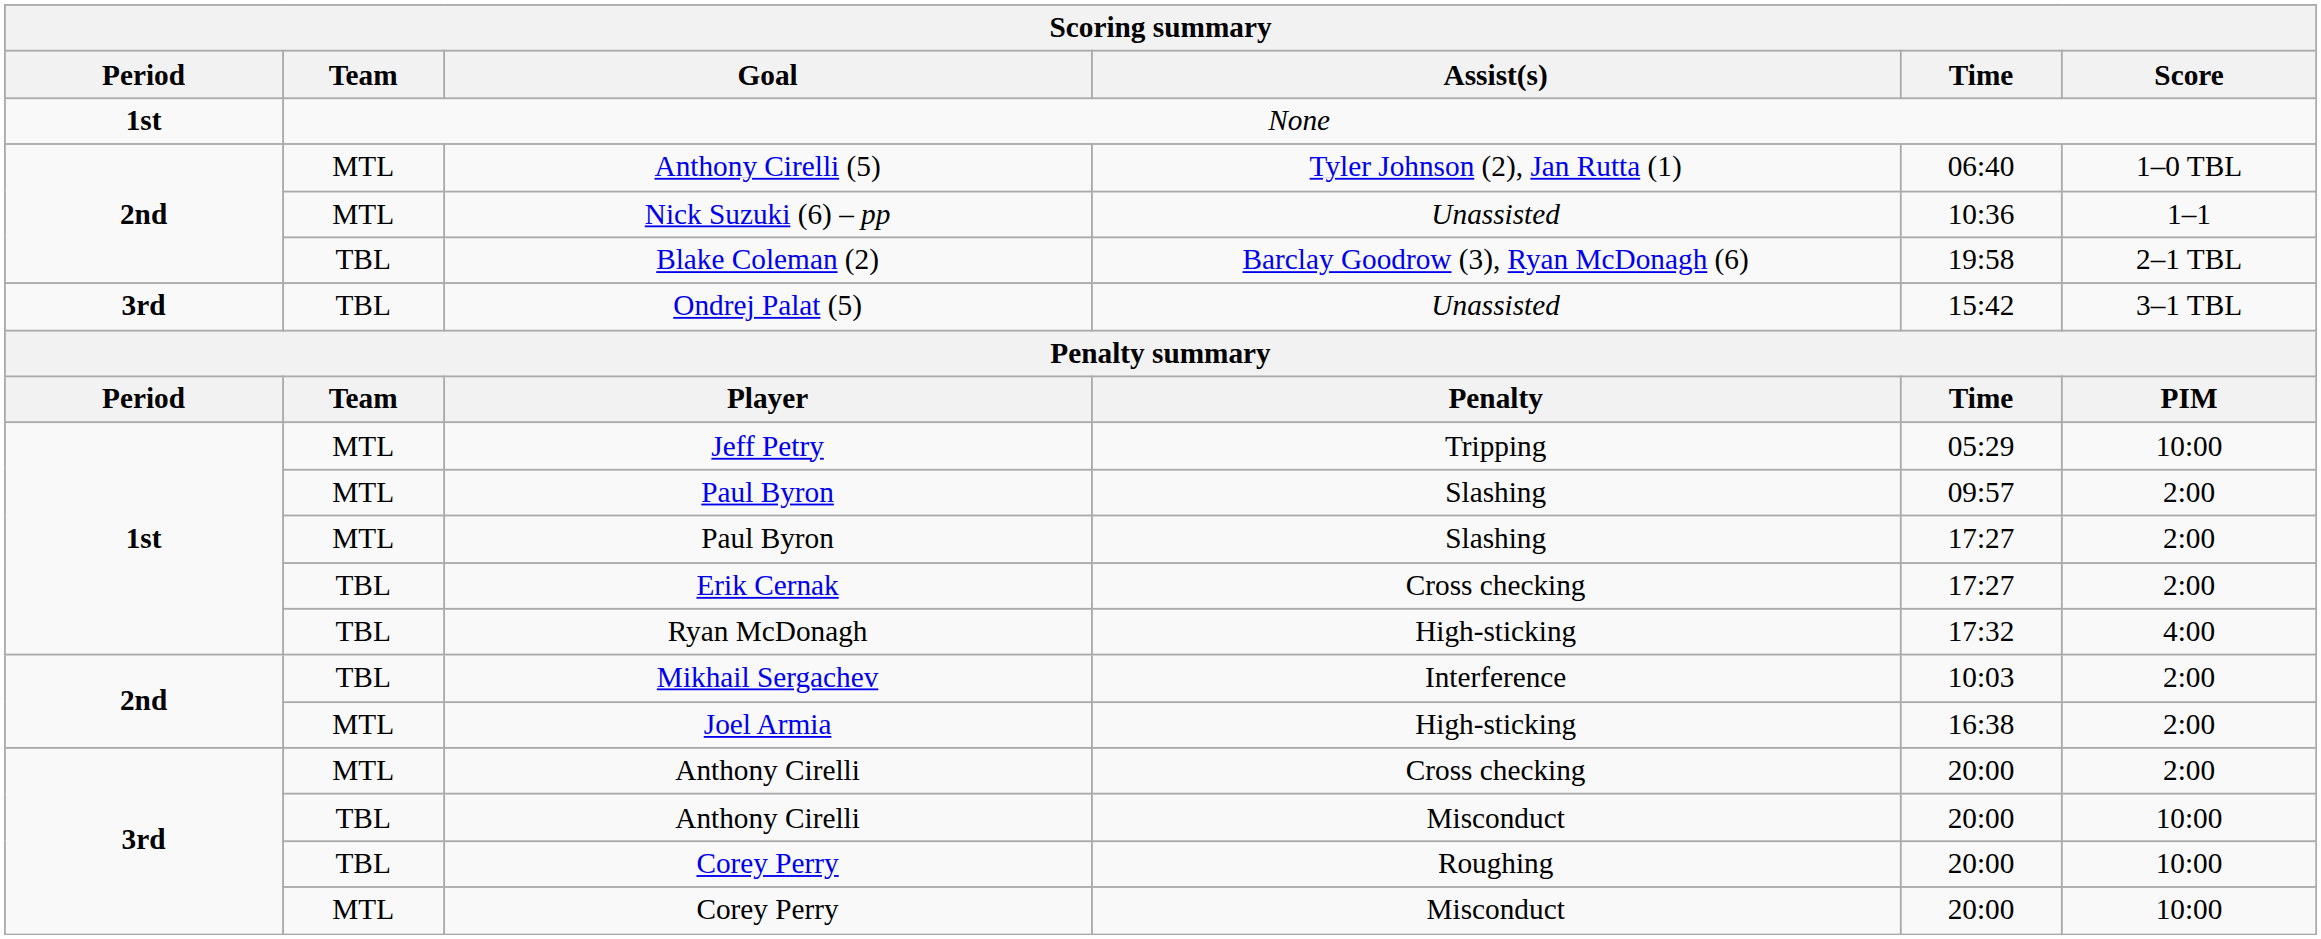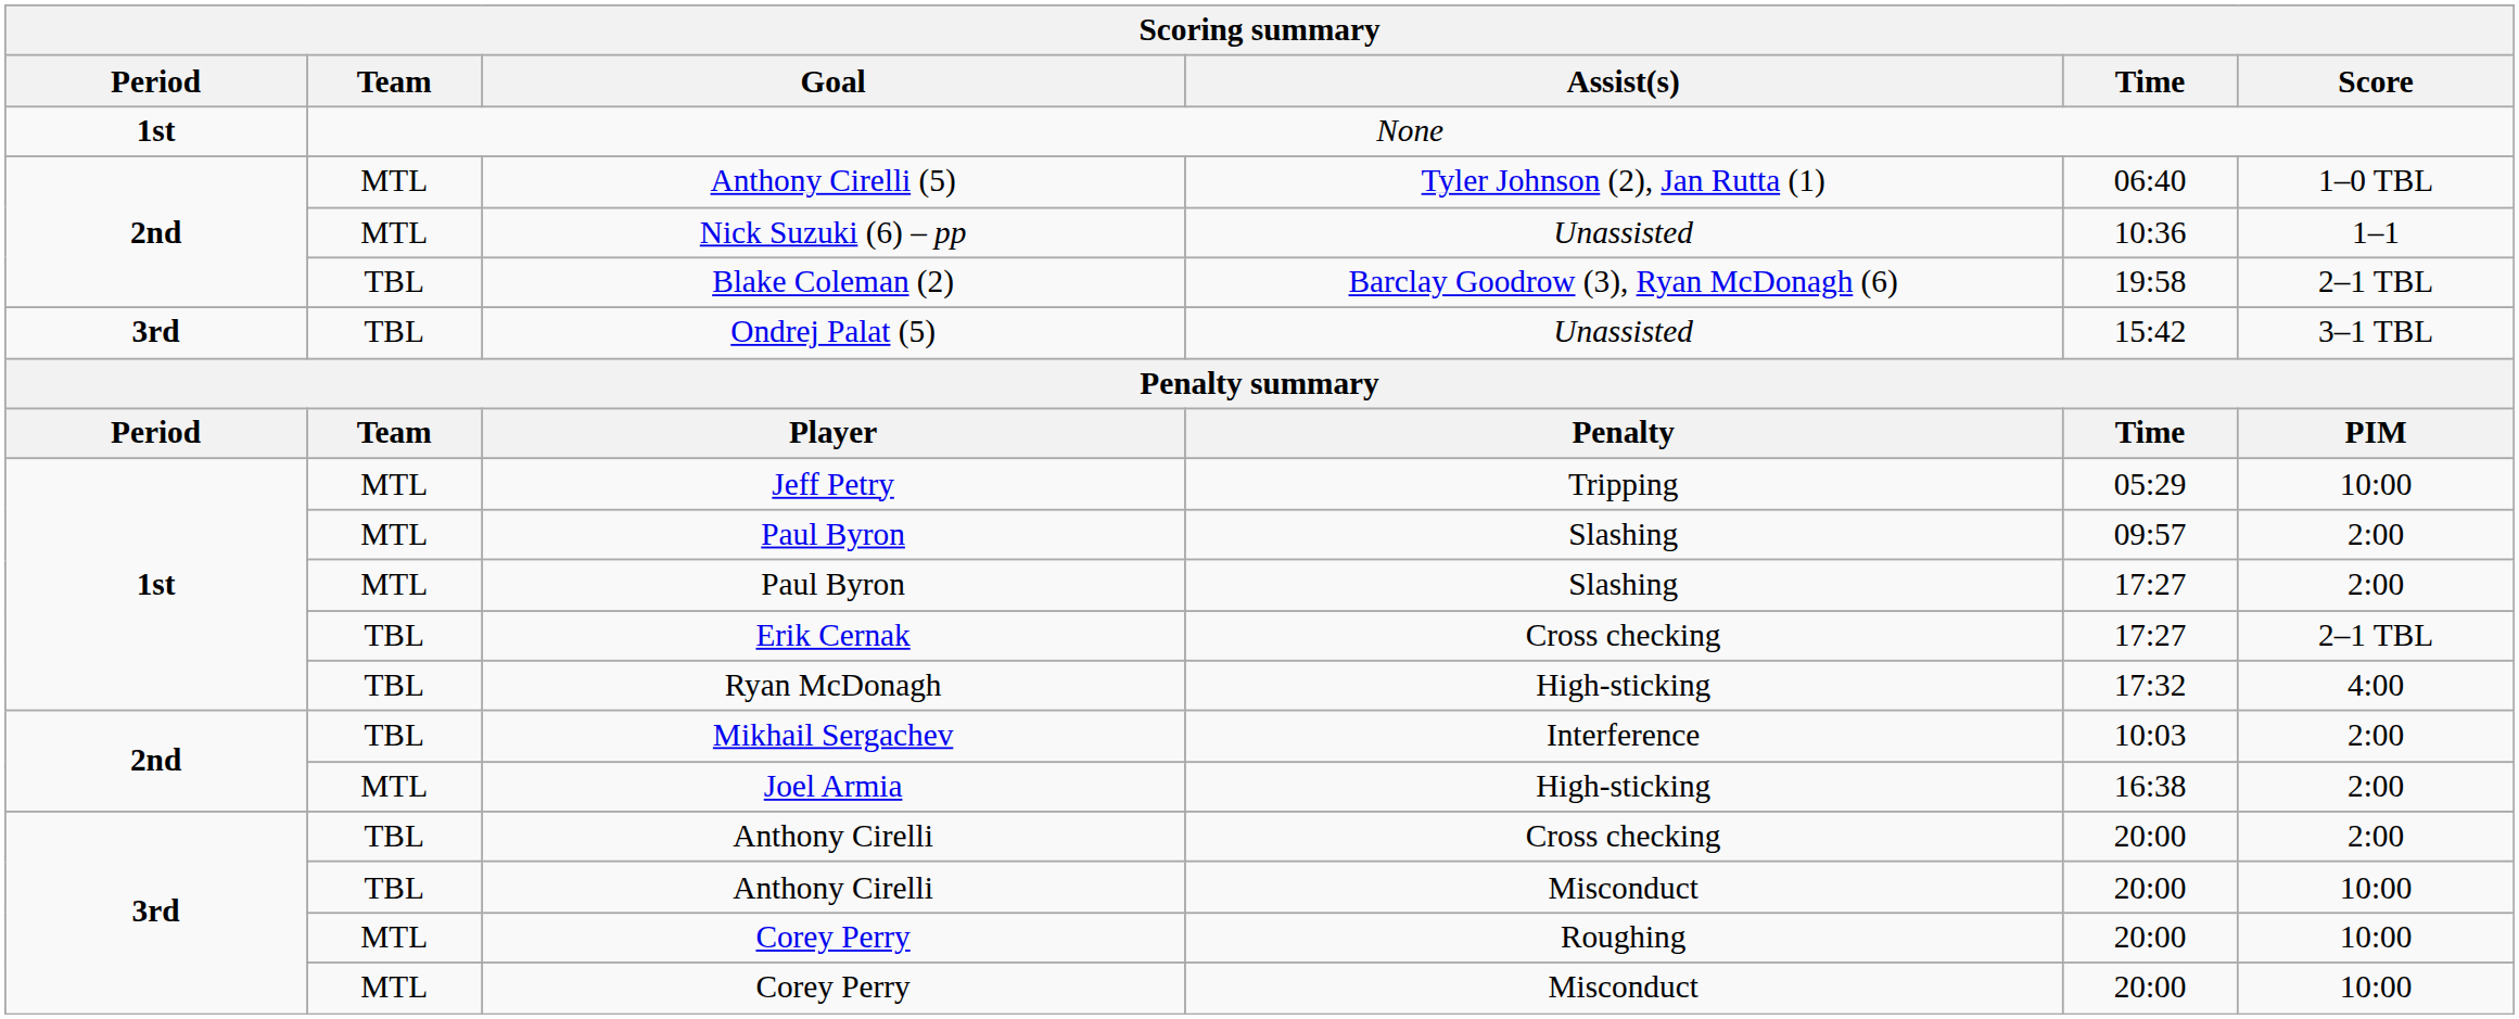 <table class="wikitable" style="text-align:center; width:100%;">
 <tr>
 <th colspan="6">Scoring summary</th>
 </tr>
 <tr>
 <th style="width:12%;">Period</th>
 <th style="width:7%;">Team</th>
 <th style="width:28%;">Goal</th>
 <th style="width:35%;">Assist(s)</th>
 <th style="width:7%;">Time</th>
 <th style="width:11%;">Score</th>
 </tr>
 <tr>
 <td rowspan="1"><strong>1st</strong></td>
 <td colspan="5"><em>None</em></td>
 </tr>
 <tr>
 <td rowspan="3"><strong>2nd</strong></td>
 <td>MTL</td>
 <td><a href='#'>Anthony Cirelli</a> (5)</td>
 <td><a href='#'>Tyler Johnson</a> (2), <a href='#'>Jan Rutta</a> (1)</td>
 <td>06:40</td>
 <td>1–0 TBL</td>
 </tr>
 <tr>
 <td>MTL</td>
 <td><a href='#'>Nick Suzuki</a> (6) – <em>pp</em></td>
 <td><em>Unassisted</em></td>
 <td>10:36</td>
 <td>1–1</td>
 </tr>
 <tr>
 <td>TBL</td>
 <td><a href='#'>Blake Coleman</a> (2)</td>
 <td><a href='#'>Barclay Goodrow</a> (3), <a href='#'>Ryan McDonagh</a> (6)</td>
 <td>19:58</td>
 <td>2–1 TBL</td>
 </tr>
 <tr>
 <td rowspan="1"><strong>3rd</strong></td>
 <td>TBL</td>
 <td><a href='#'>Ondrej Palat</a> (5)</td>
 <td><em>Unassisted</em></td>
 <td>15:42</td>
 <td>3–1 TBL</td>
 </tr>
 <tr>
 <th colspan="6">Penalty summary</th>
 </tr>
 <tr>
 <th style="width:12%;">Period</th>
 <th style="width:7%;">Team</th>
 <th style="width:28%;">Player</th>
 <th style="width:35%;">Penalty</th>
 <th style="width:7%;">Time</th>
 <th style="width:11%;">PIM</th>
 </tr>
 <tr>
 <td rowspan="5"><strong>1st</strong></td>
 <td>MTL</td>
 <td><a href='#'>Jeff Petry</a></td>
 <td>Tripping</td>
 <td>05:29</td>
 <td>10:00</td>
 </tr>
 <tr>
 <td>MTL</td>
 <td><a href='#'>Paul Byron</a></td>
 <td>Slashing</td>
 <td>09:57</td>
 <td>2:00</td>
 </tr>
 <tr>
 <td>MTL</td>
 <td>Paul Byron</td>
 <td>Slashing</td>
 <td>17:27</td>
 <td>2:00</td>
 </tr>
 <tr>
 <td>TBL</td>
 <td><a href='#'>Erik Cernak</a></td>
 <td>Cross checking</td>
 <td>17:27</td>
-<td>2:00</td>
+<td>2–1 TBL</td>
 </tr>
 <tr>
 <td>TBL</td>
 <td>Ryan McDonagh</td>
 <td>High-sticking</td>
 <td>17:32</td>
 <td>4:00</td>
 </tr>
 <tr>
 <td rowspan="2"><strong>2nd</strong></td>
 <td>TBL</td>
 <td><a href='#'>Mikhail Sergachev</a></td>
 <td>Interference</td>
 <td>10:03</td>
 <td>2:00</td>
 </tr>
 <tr>
 <td>MTL</td>
 <td><a href='#'>Joel Armia</a></td>
 <td>High-sticking</td>
 <td>16:38</td>
 <td>2:00</td>
 </tr>
 <tr>
 <td rowspan="4"><strong>3rd</strong></td>
-<td>MTL</td>
+<td>TBL</td>
 <td>Anthony Cirelli</td>
 <td>Cross checking</td>
 <td>20:00</td>
 <td>2:00</td>
 </tr>
 <tr>
 <td>TBL</td>
 <td>Anthony Cirelli</td>
 <td>Misconduct</td>
 <td>20:00</td>
 <td>10:00</td>
 </tr>
 <tr>
-<td>TBL</td>
+<td>MTL</td>
 <td><a href='#'>Corey Perry</a></td>
 <td>Roughing</td>
 <td>20:00</td>
 <td>10:00</td>
 </tr>
 <tr>
 <td>MTL</td>
 <td>Corey Perry</td>
 <td>Misconduct</td>
 <td>20:00</td>
 <td>10:00</td>
 </tr>
 </table>
